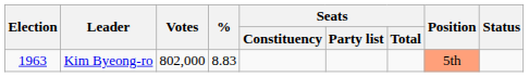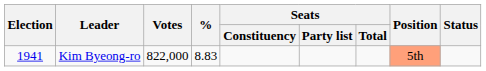 <table class="wikitable" style="text-align:center">
 <tr>
 <th rowspan="2">Election</th>
 <th rowspan="2">Leader</th>
 <th rowspan="2">Votes</th>
 <th rowspan="2">%</th>
 <th colspan="3">Seats</th>
 <th rowspan="2">Position</th>
 <th rowspan="2">Status</th>
 </tr>
 <tr>
 <th>Constituency</th>
 <th>Party list</th>
 <th>Total</th>
 </tr>
 <tr>
-<td><a href='#'>1963</a></td>
+<td><a href='#'>1941</a></td>
 <td><a href='#'>Kim Byeong-ro</a></td>
-<td>802,000</td>
+<td>822,000</td>
 <td>8.83</td>
 <td></td>
 <td></td>
 <td></td>
 <td style="background: lightsalmon;">5th</td>
 <td><br></td>
 </tr>
 </table>
